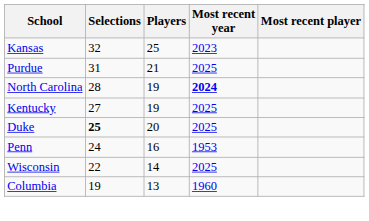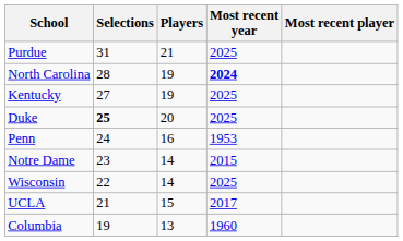 <table class="wikitable sortable" border="1">
 <tr>
 <th scope="col">School</th>
 <th scope="col">Selections</th>
 <th scope="col">Players</th>
 <th scope="col">Most recent<br>year</th>
 <th scope="col">Most recent player</th>
-</tr>
-<tr>
-<td><a href='#'>Kansas</a></td>
-<td>32</td>
-<td>25</td>
-<td><a href='#'>2023</a></td>
-<td></td>
 </tr>
 <tr>
 <td><a href='#'>Purdue</a></td>
 <td>31</td>
 <td>21</td>
 <td><a href='#'>2025</a></td>
 <td></td>
 </tr>
 <tr>
 <td><a href='#'>North Carolina</a></td>
 <td>28</td>
 <td>19</td>
 <td><strong><a href='#'>2024</a></strong></td>
 <td></td>
 </tr>
 <tr>
 <td><a href='#'>Kentucky</a></td>
 <td>27</td>
 <td>19</td>
 <td><a href='#'>2025</a></td>
 <td></td>
 </tr>
 <tr>
 <td><a href='#'>Duke</a></td>
 <td><strong>25</strong></td>
 <td>20</td>
 <td><a href='#'>2025</a></td>
 <td></td>
 </tr>
 <tr>
 <td><a href='#'>Penn</a></td>
 <td>24</td>
 <td>16</td>
 <td><a href='#'>1953</a></td>
 <td></td>
 </tr>
 <tr>
+<td><a href='#'>Notre Dame</a></td>
+<td>23</td>
+<td>14</td>
+<td><a href='#'>2015</a></td>
+<td></td>
+</tr>
+<tr>
 <td><a href='#'>Wisconsin</a></td>
 <td>22</td>
 <td>14</td>
 <td><a href='#'>2025</a></td>
+<td></td>
+</tr>
+<tr>
+<td><a href='#'>UCLA</a></td>
+<td>21</td>
+<td>15</td>
+<td><a href='#'>2017</a></td>
 <td></td>
 </tr>
 <tr>
 <td><a href='#'>Columbia</a></td>
 <td>19</td>
 <td>13</td>
 <td><a href='#'>1960</a></td>
 <td></td>
 </tr>
 </table>
